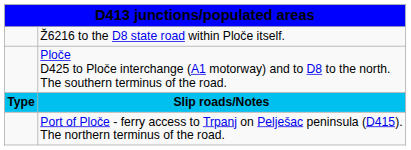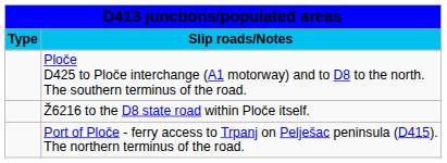 <table class="wikitable">
 <tr>
 <td colspan=2 bgcolor=blue align=center style=margin-top:15><span><big><strong>D413 junctions/populated areas</strong></big></span></td>
+</tr>
+<tr>
+<td align=center bgcolor=00c0f0><strong>Type</strong></td>
+<td align=center bgcolor=00c0f0><strong>Slip roads/Notes</strong></td>
+</tr>
+<tr>
+<td></td>
+<td><a href='#'>Ploče</a><br> D425 to Ploče interchange (<a href='#'>A1</a> motorway) and to <a href='#'>D8</a> to the north.<br>The southern terminus of the road.</td>
 </tr>
 <tr>
 <td></td>
 <td>Ž6216 to the <a href='#'>D8 state road</a> within Ploče itself.</td>
 </tr>
 <tr>
 <td></td>
-<td><a href='#'>Ploče</a><br> D425 to Ploče interchange (<a href='#'>A1</a> motorway) and to <a href='#'>D8</a> to the north.<br>The southern terminus of the road.</td>
-</tr>
-<tr>
-<td align=center bgcolor=00c0f0><strong>Type</strong></td>
-<td align=center bgcolor=00c0f0><strong>Slip roads/Notes</strong></td>
-</tr>
-<tr>
-<td></td>
 <td><a href='#'>Port of Ploče</a> - ferry access to <a href='#'>Trpanj</a> on <a href='#'>Pelješac</a> peninsula (<a href='#'>D415</a>).<br>The northern terminus of the road.</td>
 </tr>
 </table>
